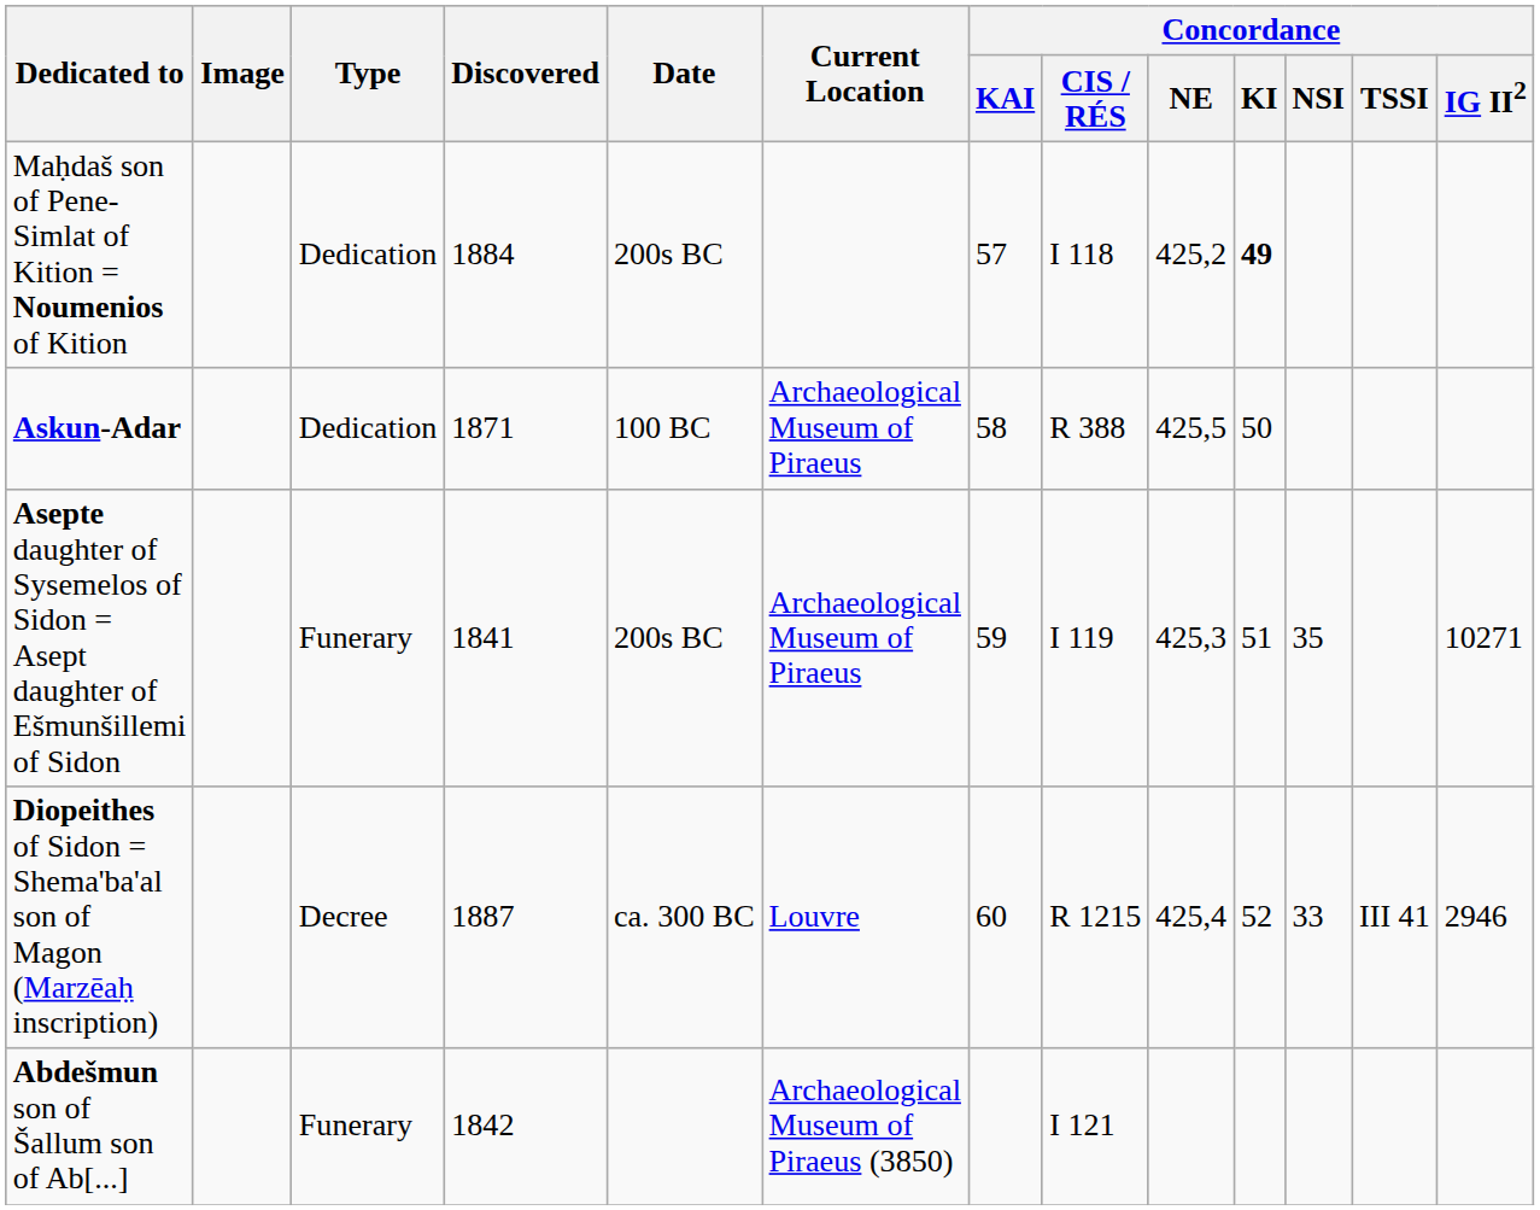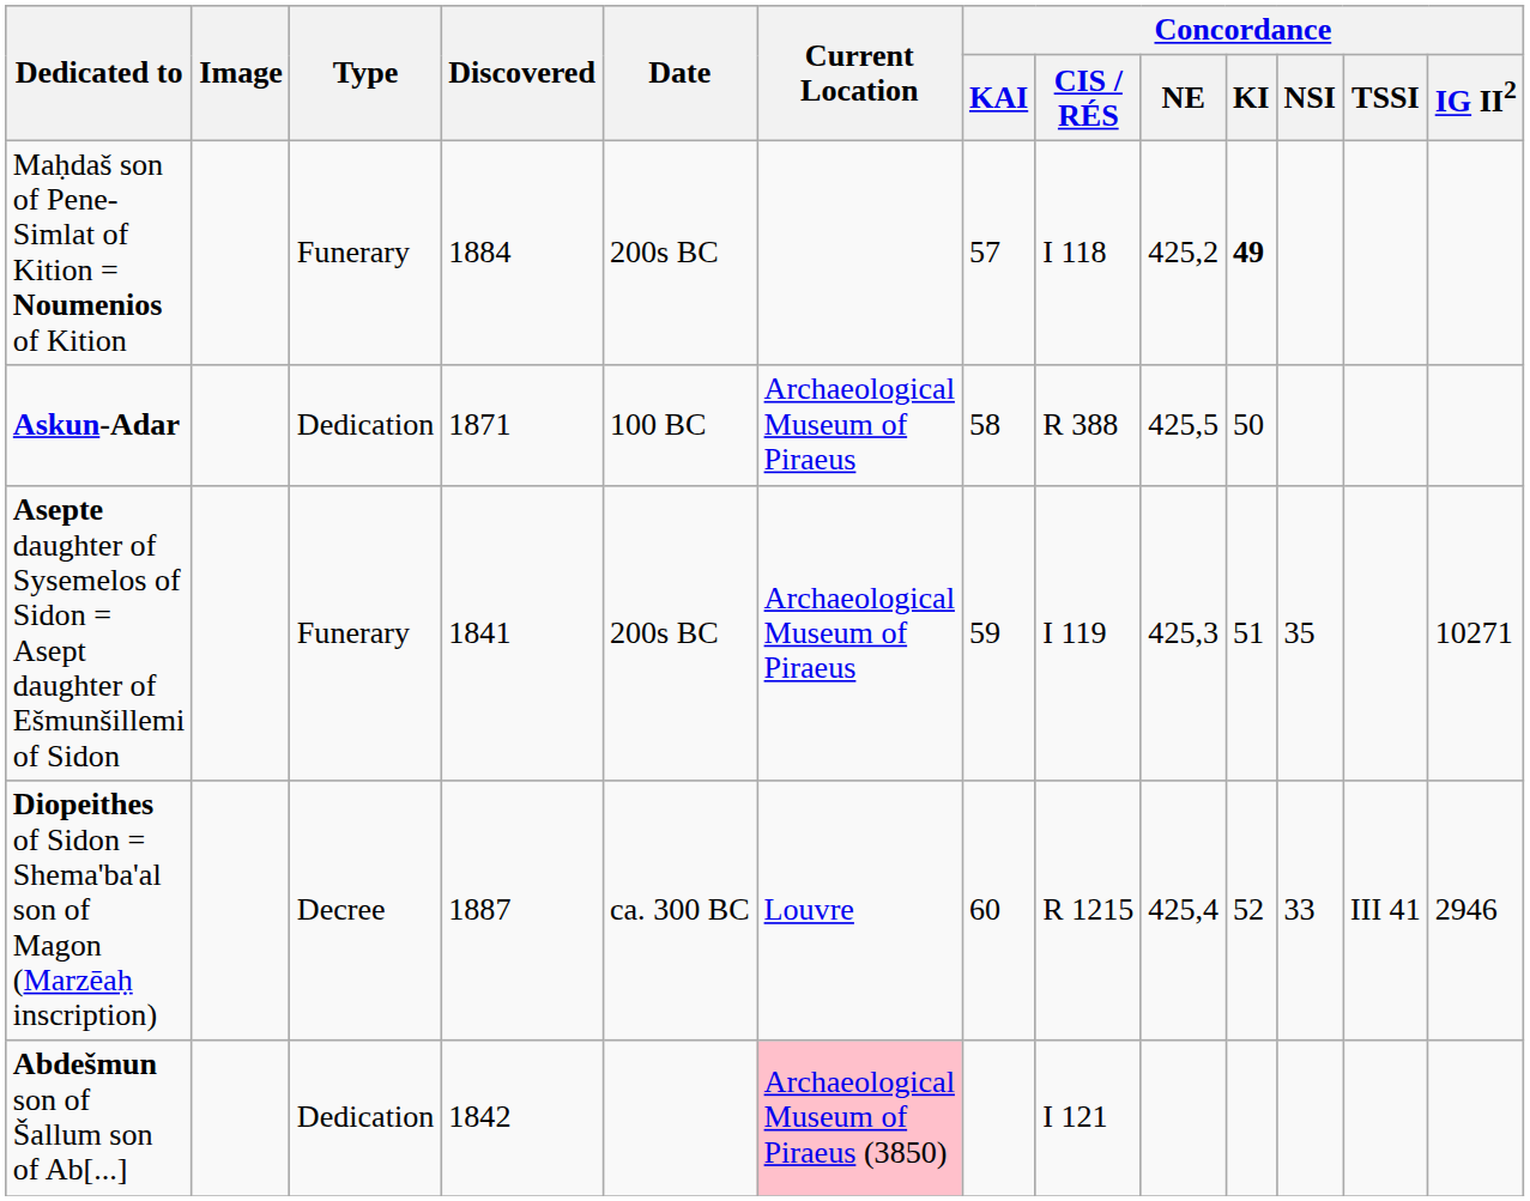 <table class="wikitable sortable">
 <tr>
 <th rowspan="2">Dedicated to</th>
 <th rowspan="2">Image</th>
 <th rowspan="2">Type</th>
 <th rowspan="2">Discovered</th>
 <th rowspan="2">Date</th>
 <th rowspan="2">Current Location</th>
 <th colspan="7"><a href='#'>Concordance</a></th>
 </tr>
 <tr>
 <th><a href='#'>KAI</a></th>
 <th><a href='#'>CIS / RÉS</a></th>
 <th>NE</th>
 <th>KI</th>
 <th>NSI</th>
 <th>TSSI</th>
 <th><a href='#'>IG</a> II<sup>2</sup></th>
 </tr>
 <tr>
 <td>Maḥdaš son of Pene-Simlat of Kition =<br> <strong>Noumenios</strong> of Kition</td>
 <td></td>
-<td>Dedication</td>
+<td>Funerary</td>
 <td>1884</td>
 <td>200s BC</td>
 <td></td>
 <td>57</td>
 <td>I 118</td>
 <td>425,2</td>
 <td><strong>49</strong></td>
 <td></td>
 <td></td>
 <td></td>
 </tr>
 <tr>
 <td><strong><a href='#'>Askun</a>-Adar</strong></td>
 <td></td>
 <td>Dedication</td>
 <td>1871</td>
 <td>100 BC</td>
 <td><a href='#'>Archaeological Museum of Piraeus</a></td>
 <td>58</td>
 <td>R 388</td>
 <td>425,5</td>
 <td>50</td>
 <td></td>
 <td></td>
 <td></td>
 </tr>
 <tr>
 <td><strong>Asepte</strong> daughter of Sysemelos of Sidon =<br> Asept daughter of Ešmunšillemi of Sidon</td>
 <td></td>
 <td>Funerary</td>
 <td>1841</td>
 <td>200s BC</td>
 <td><a href='#'>Archaeological Museum of Piraeus</a></td>
 <td>59</td>
 <td>I 119</td>
 <td>425,3</td>
 <td>51</td>
 <td>35</td>
 <td></td>
 <td>10271</td>
 </tr>
 <tr>
 <td><strong>Diopeithes</strong> of Sidon =<br> Shema'ba'al son of Magon<br>(<a href='#'>Marzēaḥ</a> inscription)</td>
 <td></td>
 <td>Decree</td>
 <td>1887</td>
 <td>ca. 300 BC</td>
 <td><a href='#'>Louvre</a></td>
 <td>60</td>
 <td>R 1215</td>
 <td>425,4</td>
 <td>52</td>
 <td>33</td>
 <td>III 41</td>
 <td>2946</td>
 </tr>
 <tr>
 <td><strong>Abdešmun</strong> son of Šallum son of Ab[...]</td>
 <td></td>
-<td>Funerary</td>
+<td>Dedication</td>
 <td>1842</td>
 <td></td>
-<td><a href='#'>Archaeological Museum of Piraeus</a> (3850)</td>
+<td style="background: pink;"><a href='#'>Archaeological Museum of Piraeus</a> (3850)</td>
 <td></td>
 <td>I 121</td>
 <td></td>
 <td></td>
 <td></td>
 <td></td>
 <td></td>
 </tr>
 </table>
